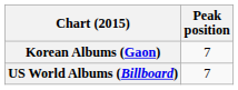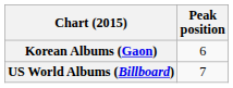 <table class="wikitable plainrowheaders">
 <tr>
 <th scope="col">Chart (2015)</th>
 <th scope="col">Peak<br>position</th>
 </tr>
 <tr>
 <th scope="row">Korean Albums (<a href='#'>Gaon</a>)</th>
-<td style="text-align:center">7</td>
+<td style="text-align:center">6</td>
 </tr>
 <tr>
 <th scope="row">US World Albums (<a href='#'><em>Billboard</em></a>)</th>
 <td style="text-align:center">7</td>
 </tr>
 </table>
